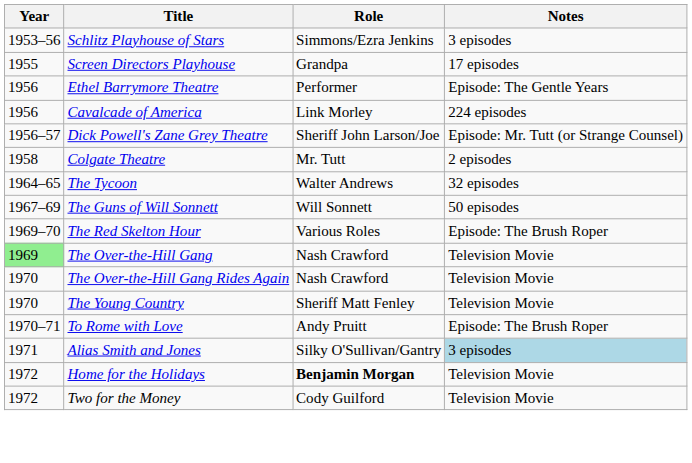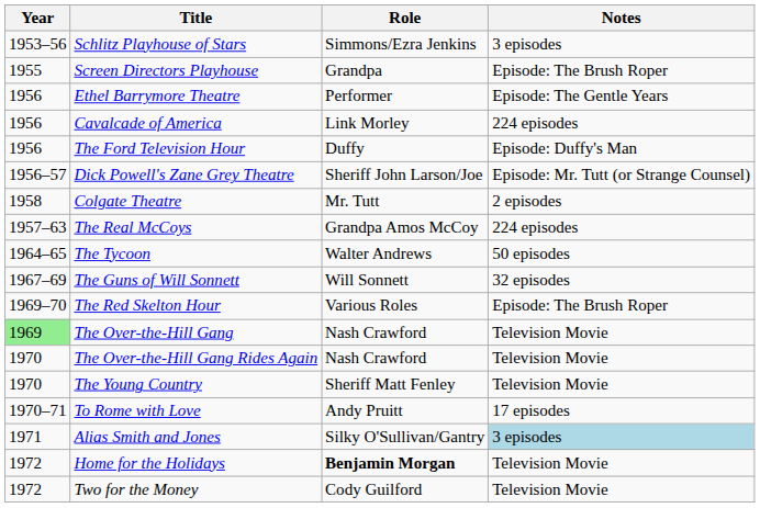 <table class="wikitable sortable">
 <tr>
 <th>Year</th>
 <th>Title</th>
 <th>Role</th>
 <th class="unsortable">Notes</th>
 </tr>
 <tr>
 <td>1953–56</td>
 <td><em><a href='#'>Schlitz Playhouse of Stars</a></em></td>
 <td>Simmons/Ezra Jenkins</td>
 <td>3 episodes</td>
 </tr>
 <tr>
 <td>1955</td>
 <td><em><a href='#'>Screen Directors Playhouse</a></em></td>
 <td>Grandpa</td>
-<td>17 episodes</td>
+<td>Episode: The Brush Roper</td>
 </tr>
 <tr>
 <td>1956</td>
 <td><em><a href='#'>Ethel Barrymore Theatre</a></em></td>
 <td>Performer</td>
 <td>Episode: The Gentle Years</td>
 </tr>
 <tr>
 <td>1956</td>
 <td><em><a href='#'>Cavalcade of America</a></em></td>
 <td>Link Morley</td>
 <td>224 episodes</td>
 </tr>
 <tr>
+<td>1956</td>
+<td><em><a href='#'>The Ford Television Hour</a></em></td>
+<td>Duffy</td>
+<td>Episode: Duffy's Man</td>
+</tr>
+<tr>
 <td>1956–57</td>
 <td><em><a href='#'>Dick Powell's Zane Grey Theatre</a></em></td>
 <td>Sheriff John Larson/Joe</td>
 <td>Episode: Mr. Tutt (or Strange Counsel)</td>
 </tr>
 <tr>
 <td>1958</td>
 <td><em><a href='#'>Colgate Theatre</a></em></td>
 <td>Mr. Tutt</td>
 <td>2 episodes</td>
 </tr>
 <tr>
+<td>1957–63</td>
+<td><em><a href='#'>The Real McCoys</a></em></td>
+<td>Grandpa Amos McCoy</td>
+<td>224 episodes</td>
+</tr>
+<tr>
 <td>1964–65</td>
 <td><em><a href='#'>The Tycoon</a></em></td>
 <td>Walter Andrews</td>
-<td>32 episodes</td>
+<td>50 episodes</td>
 </tr>
 <tr>
 <td>1967–69</td>
 <td><em><a href='#'>The Guns of Will Sonnett</a></em></td>
 <td>Will Sonnett</td>
-<td>50 episodes</td>
+<td>32 episodes</td>
 </tr>
 <tr>
 <td>1969–70</td>
 <td><em><a href='#'>The Red Skelton Hour</a></em></td>
 <td>Various Roles</td>
 <td>Episode: The Brush Roper</td>
 </tr>
 <tr>
 <td style="background: lightgreen;">1969</td>
 <td><em><a href='#'>The Over-the-Hill Gang</a></em></td>
 <td>Nash Crawford</td>
 <td>Television Movie</td>
 </tr>
 <tr>
 <td>1970</td>
 <td><em><a href='#'>The Over-the-Hill Gang Rides Again</a></em></td>
 <td>Nash Crawford</td>
 <td>Television Movie</td>
 </tr>
 <tr>
 <td>1970</td>
 <td><em><a href='#'>The Young Country</a></em></td>
 <td>Sheriff Matt Fenley</td>
 <td>Television Movie</td>
 </tr>
 <tr>
 <td>1970–71</td>
 <td><em><a href='#'>To Rome with Love</a></em></td>
 <td>Andy Pruitt</td>
-<td>Episode: The Brush Roper</td>
+<td>17 episodes</td>
 </tr>
 <tr>
 <td>1971</td>
 <td><em><a href='#'>Alias Smith and Jones</a></em></td>
 <td>Silky O'Sullivan/Gantry</td>
 <td style="background: lightblue;">3 episodes</td>
 </tr>
 <tr>
 <td>1972</td>
 <td><em><a href='#'>Home for the Holidays</a></em></td>
 <td><strong>Benjamin Morgan</strong></td>
 <td>Television Movie</td>
 </tr>
 <tr>
 <td>1972</td>
 <td><em>Two for the Money</em></td>
 <td>Cody Guilford</td>
 <td>Television Movie</td>
 </tr>
 </table>
